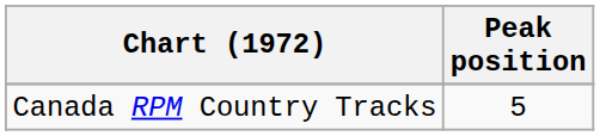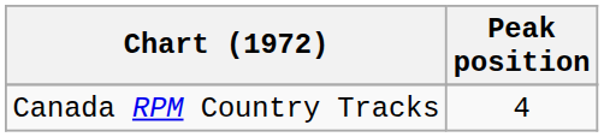 <table class="wikitable sortable">
 <tr>
 <th align="left">Chart (1972)</th>
 <th align="center">Peak<br>position</th>
 </tr>
 <tr>
 </tr>
 <tr>
 <td align="left">Canada <a href='#'><em>RPM</em></a> Country Tracks</td>
-<td align="center">5</td>
+<td align="center">4</td>
 </tr>
 </table>
